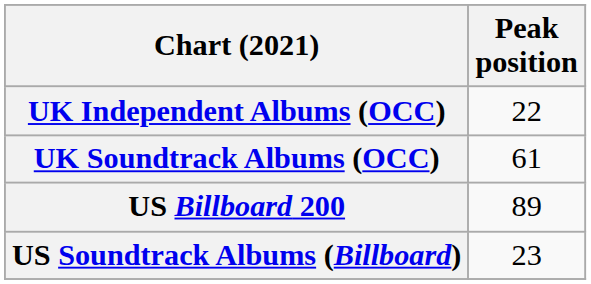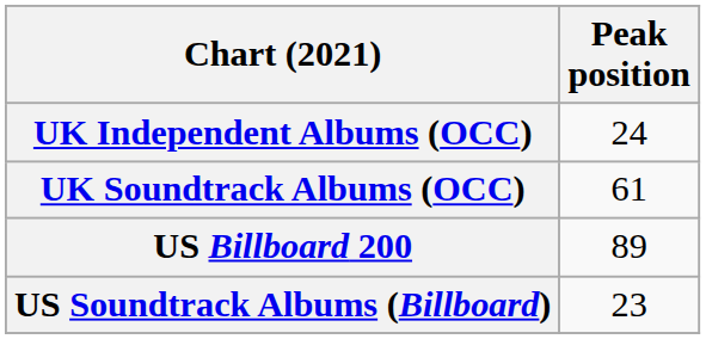 <table class="wikitable sortable plainrowheaders" style="text-align:center;">
 <tr>
 <th scope="col">Chart (2021)</th>
 <th scope="col">Peak<br>position</th>
 </tr>
 <tr>
 <th scope="row"><a href='#'>UK Independent Albums</a> (<a href='#'>OCC</a>)</th>
-<td>22</td>
+<td>24</td>
 </tr>
 <tr>
 <th scope="row"><a href='#'>UK Soundtrack Albums</a> (<a href='#'>OCC</a>)</th>
 <td>61</td>
 </tr>
 <tr>
 <th scope="row">US <a href='#'><em>Billboard</em> 200</a></th>
 <td>89</td>
 </tr>
 <tr>
 <th scope="row">US <a href='#'>Soundtrack Albums</a> (<a href='#'><em>Billboard</em></a>)</th>
 <td>23</td>
 </tr>
 </table>
